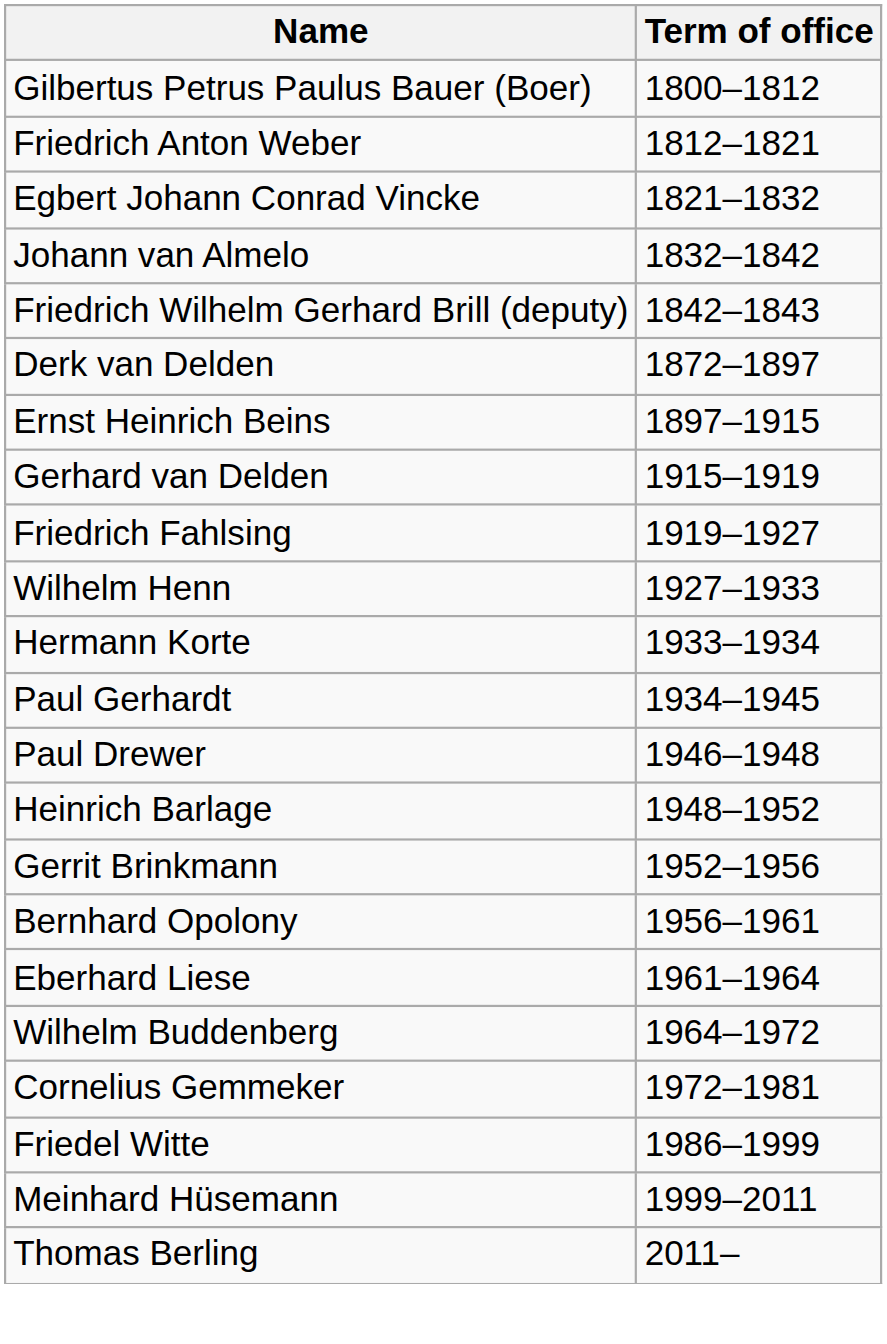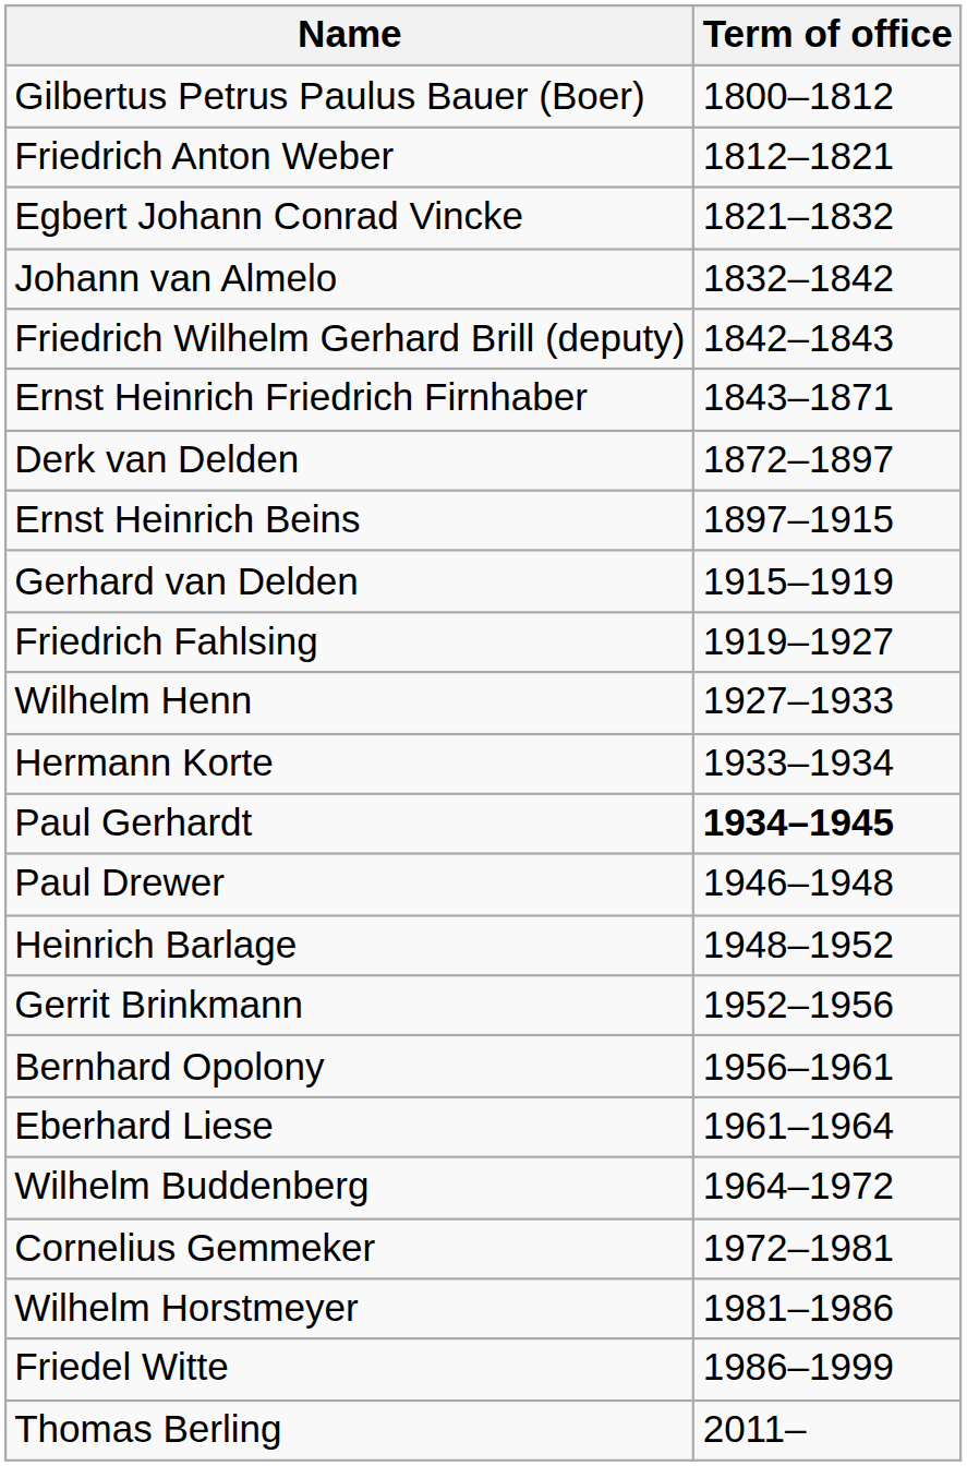 <table class="wikitable">
 <tr>
 <th>Name</th>
 <th>Term of office</th>
 </tr>
 <tr>
 <td>Gilbertus Petrus Paulus Bauer (Boer)</td>
 <td>1800–1812</td>
 </tr>
 <tr>
 <td>Friedrich Anton Weber</td>
 <td>1812–1821</td>
 </tr>
 <tr>
 <td>Egbert Johann Conrad Vincke</td>
 <td>1821–1832</td>
 </tr>
 <tr>
 <td>Johann van Almelo</td>
 <td>1832–1842</td>
 </tr>
 <tr>
 <td>Friedrich Wilhelm Gerhard Brill (deputy)</td>
 <td>1842–1843</td>
+</tr>
+<tr>
+<td>Ernst Heinrich Friedrich Firnhaber</td>
+<td>1843–1871</td>
 </tr>
 <tr>
 <td>Derk van Delden</td>
 <td>1872–1897</td>
 </tr>
 <tr>
 <td>Ernst Heinrich Beins</td>
 <td>1897–1915</td>
 </tr>
 <tr>
 <td>Gerhard van Delden</td>
 <td>1915–1919</td>
 </tr>
 <tr>
 <td>Friedrich Fahlsing</td>
 <td>1919–1927</td>
 </tr>
 <tr>
 <td>Wilhelm Henn</td>
 <td>1927–1933</td>
 </tr>
 <tr>
 <td>Hermann Korte</td>
 <td>1933–1934</td>
 </tr>
 <tr>
 <td>Paul Gerhardt</td>
-<td>1934–1945</td>
+<td><strong>1934–1945</strong></td>
 </tr>
 <tr>
 <td>Paul Drewer</td>
 <td>1946–1948</td>
 </tr>
 <tr>
 <td>Heinrich Barlage</td>
 <td>1948–1952</td>
 </tr>
 <tr>
 <td>Gerrit Brinkmann</td>
 <td>1952–1956</td>
 </tr>
 <tr>
 <td>Bernhard Opolony</td>
 <td>1956–1961</td>
 </tr>
 <tr>
 <td>Eberhard Liese</td>
 <td>1961–1964</td>
 </tr>
 <tr>
 <td>Wilhelm Buddenberg</td>
 <td>1964–1972</td>
 </tr>
 <tr>
 <td>Cornelius Gemmeker</td>
 <td>1972–1981</td>
 </tr>
 <tr>
+<td>Wilhelm Horstmeyer</td>
+<td>1981–1986</td>
+</tr>
+<tr>
 <td>Friedel Witte</td>
 <td>1986–1999</td>
-</tr>
-<tr>
-<td>Meinhard Hüsemann</td>
-<td>1999–2011</td>
 </tr>
 <tr>
 <td>Thomas Berling</td>
 <td>2011–</td>
 </tr>
 </table>
